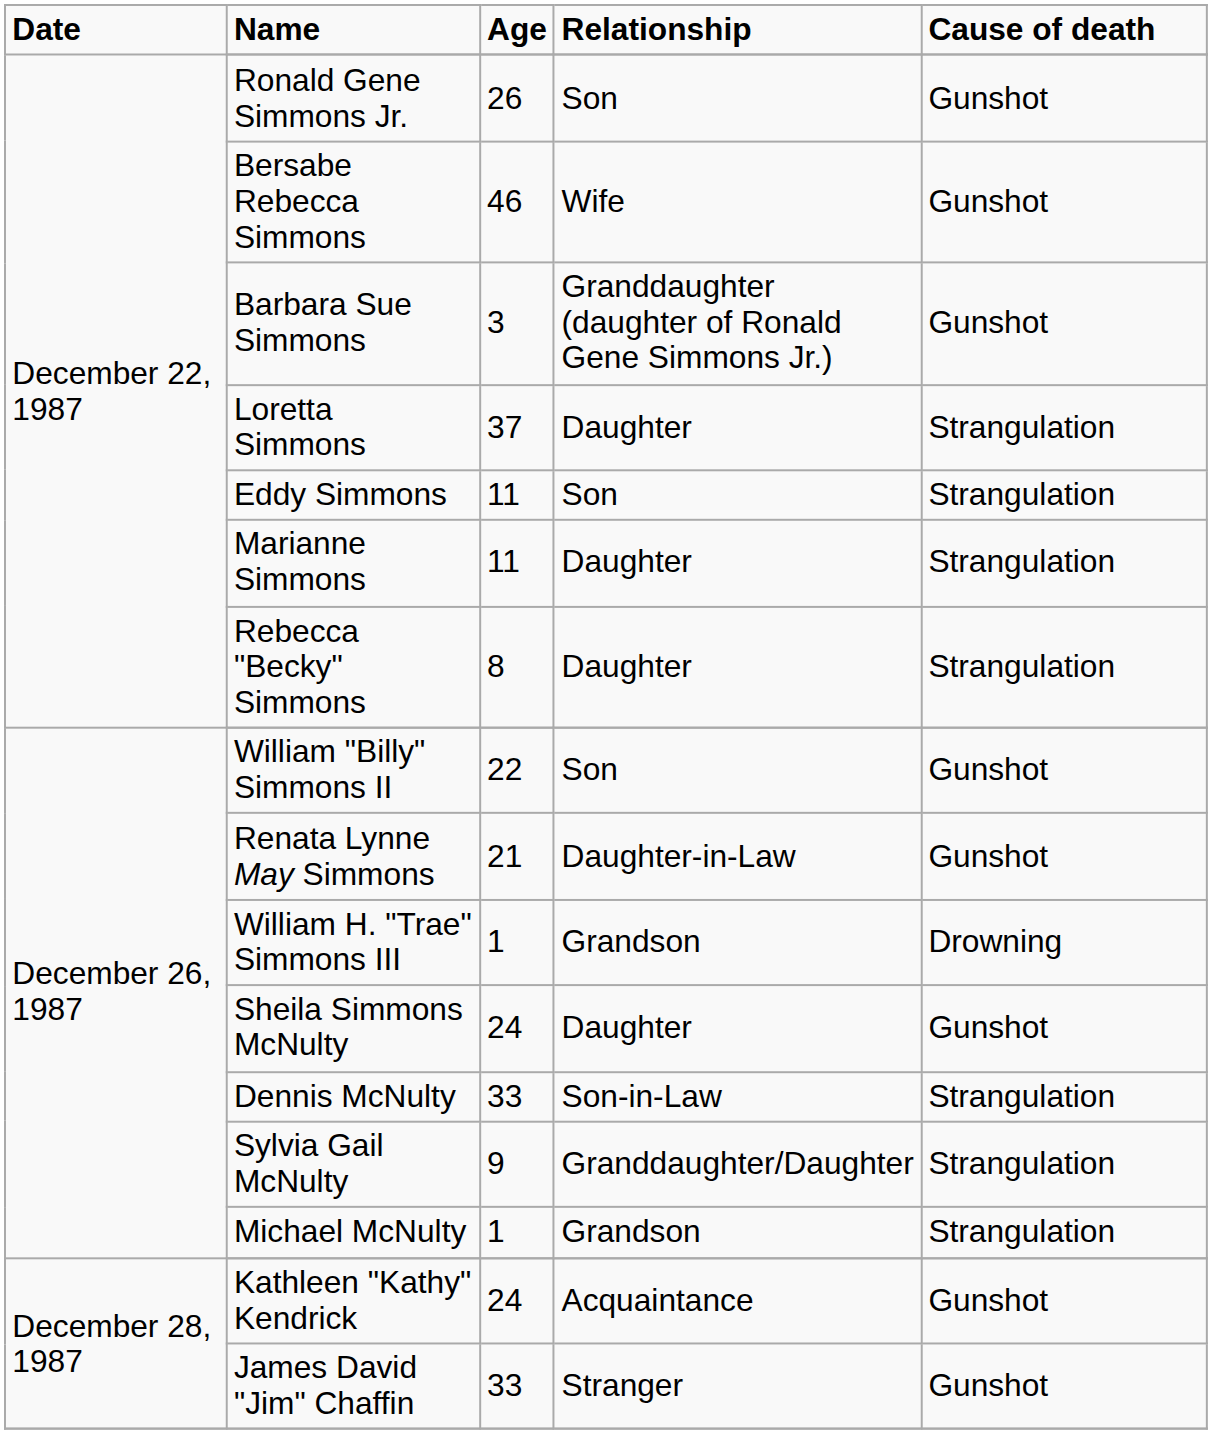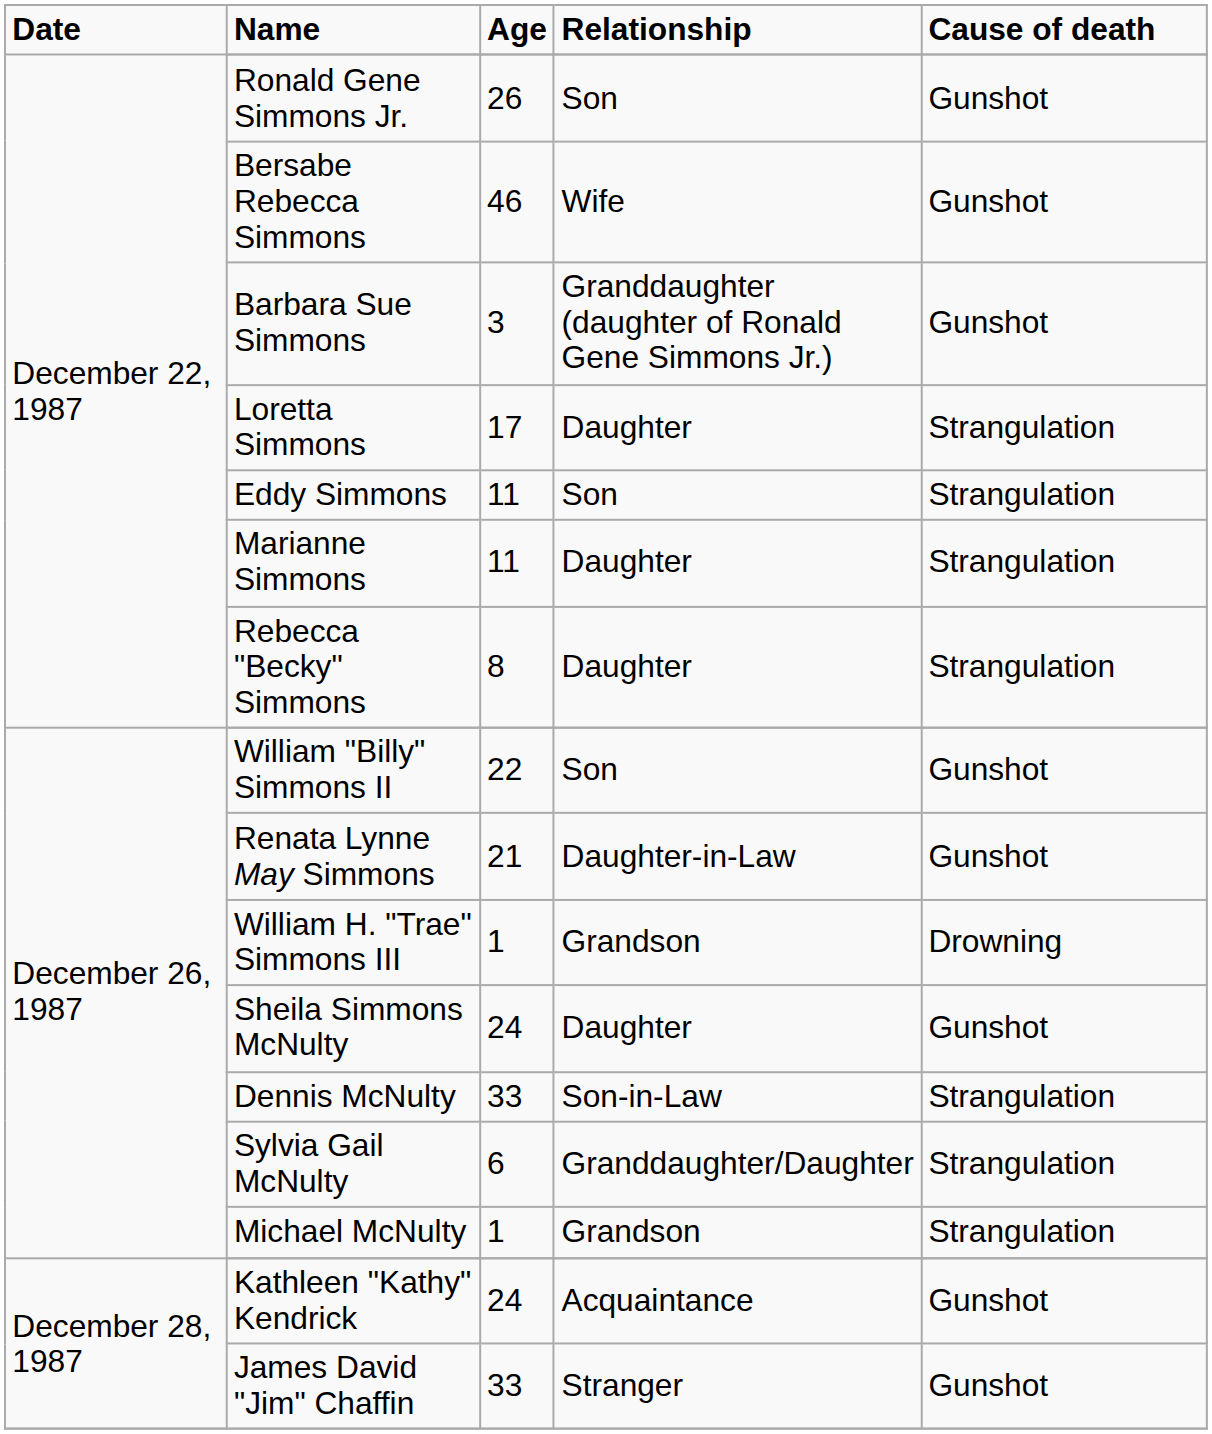 <table border="1" class="wikitable">
 <tr>
 <td width="150pt"><strong>Date</strong></td>
 <td width="200pt"><strong>Name</strong></td>
 <td width><strong>Age</strong></td>
 <td width="150pt"><strong>Relationship</strong></td>
 <td width="200pt"><strong>Cause of death</strong></td>
 </tr>
 <tr>
 <td rowspan="8" colspan="1" style="text-align: left;">December 22, 1987</td>
 </tr>
 <tr>
 <td>Ronald Gene Simmons Jr.</td>
 <td>26</td>
 <td>Son</td>
 <td>Gunshot</td>
 </tr>
 <tr>
 <td>Bersabe Rebecca Simmons</td>
 <td>46</td>
 <td>Wife</td>
 <td>Gunshot</td>
 </tr>
 <tr>
 <td>Barbara Sue Simmons</td>
 <td>3</td>
 <td>Granddaughter (daughter of Ronald Gene Simmons Jr.)</td>
 <td>Gunshot</td>
 </tr>
 <tr>
 <td>Loretta Simmons</td>
-<td>37</td>
+<td>17</td>
 <td>Daughter</td>
 <td>Strangulation</td>
 </tr>
 <tr>
 <td>Eddy Simmons</td>
 <td>11</td>
 <td>Son</td>
 <td>Strangulation</td>
 </tr>
 <tr>
 <td>Marianne Simmons</td>
 <td>11</td>
 <td>Daughter</td>
 <td>Strangulation</td>
 </tr>
 <tr>
 <td>Rebecca "Becky" Simmons</td>
 <td>8</td>
 <td>Daughter</td>
 <td>Strangulation</td>
 </tr>
 <tr>
 <td rowspan="8" colspan="1" style="text-align: left;">December 26, 1987</td>
 </tr>
 <tr>
 <td>William "Billy" Simmons II</td>
 <td>22</td>
 <td>Son</td>
 <td>Gunshot</td>
 </tr>
 <tr>
 <td>Renata Lynne <em>May</em> Simmons</td>
 <td>21</td>
 <td>Daughter-in-Law</td>
 <td>Gunshot</td>
 </tr>
 <tr>
 <td>William H. "Trae" Simmons III</td>
 <td>1</td>
 <td>Grandson</td>
 <td>Drowning</td>
 </tr>
 <tr>
 <td>Sheila Simmons McNulty</td>
 <td>24</td>
 <td>Daughter</td>
 <td>Gunshot</td>
 </tr>
 <tr>
 <td>Dennis McNulty</td>
 <td>33</td>
 <td>Son-in-Law</td>
 <td>Strangulation</td>
 </tr>
 <tr>
 <td>Sylvia Gail McNulty</td>
-<td>9</td>
+<td>6</td>
 <td>Granddaughter/Daughter</td>
 <td>Strangulation</td>
 </tr>
 <tr>
 <td>Michael McNulty</td>
 <td>1</td>
 <td>Grandson</td>
 <td>Strangulation</td>
 </tr>
 <tr>
 <td rowspan="3" colspan="1" style="text-align: left;">December 28, 1987</td>
 </tr>
 <tr>
 <td>Kathleen "Kathy" Kendrick</td>
 <td>24</td>
 <td>Acquaintance</td>
 <td>Gunshot</td>
 </tr>
 <tr>
 <td>James David "Jim" Chaffin</td>
 <td>33</td>
 <td>Stranger</td>
 <td>Gunshot</td>
 </tr>
 <tr>
 </tr>
 </table>
